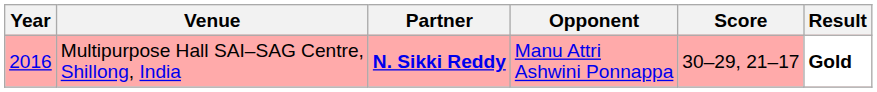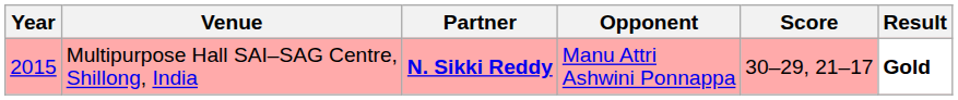 <table class="sortable wikitable" style="font-size: 90%;">
 <tr>
 <th>Year</th>
 <th>Venue</th>
 <th>Partner</th>
 <th>Opponent</th>
 <th>Score</th>
 <th>Result</th>
 </tr>
 <tr style="background:#FFAAAA">
-<td align="center"><a href='#'>2016</a></td>
+<td align="center"><a href='#'>2015</a></td>
 <td align="left">Multipurpose Hall SAI–SAG Centre,<br><a href='#'>Shillong</a>, <a href='#'>India</a></td>
 <td align="left"><strong> <a href='#'>N. Sikki Reddy</a></strong></td>
 <td align="left"> <a href='#'>Manu Attri</a> <br>  <a href='#'>Ashwini Ponnappa</a></td>
 <td align="left">30–29, 21–17</td>
 <td style="text-align:left; background:white"> <strong>Gold</strong></td>
 </tr>
 </table>
